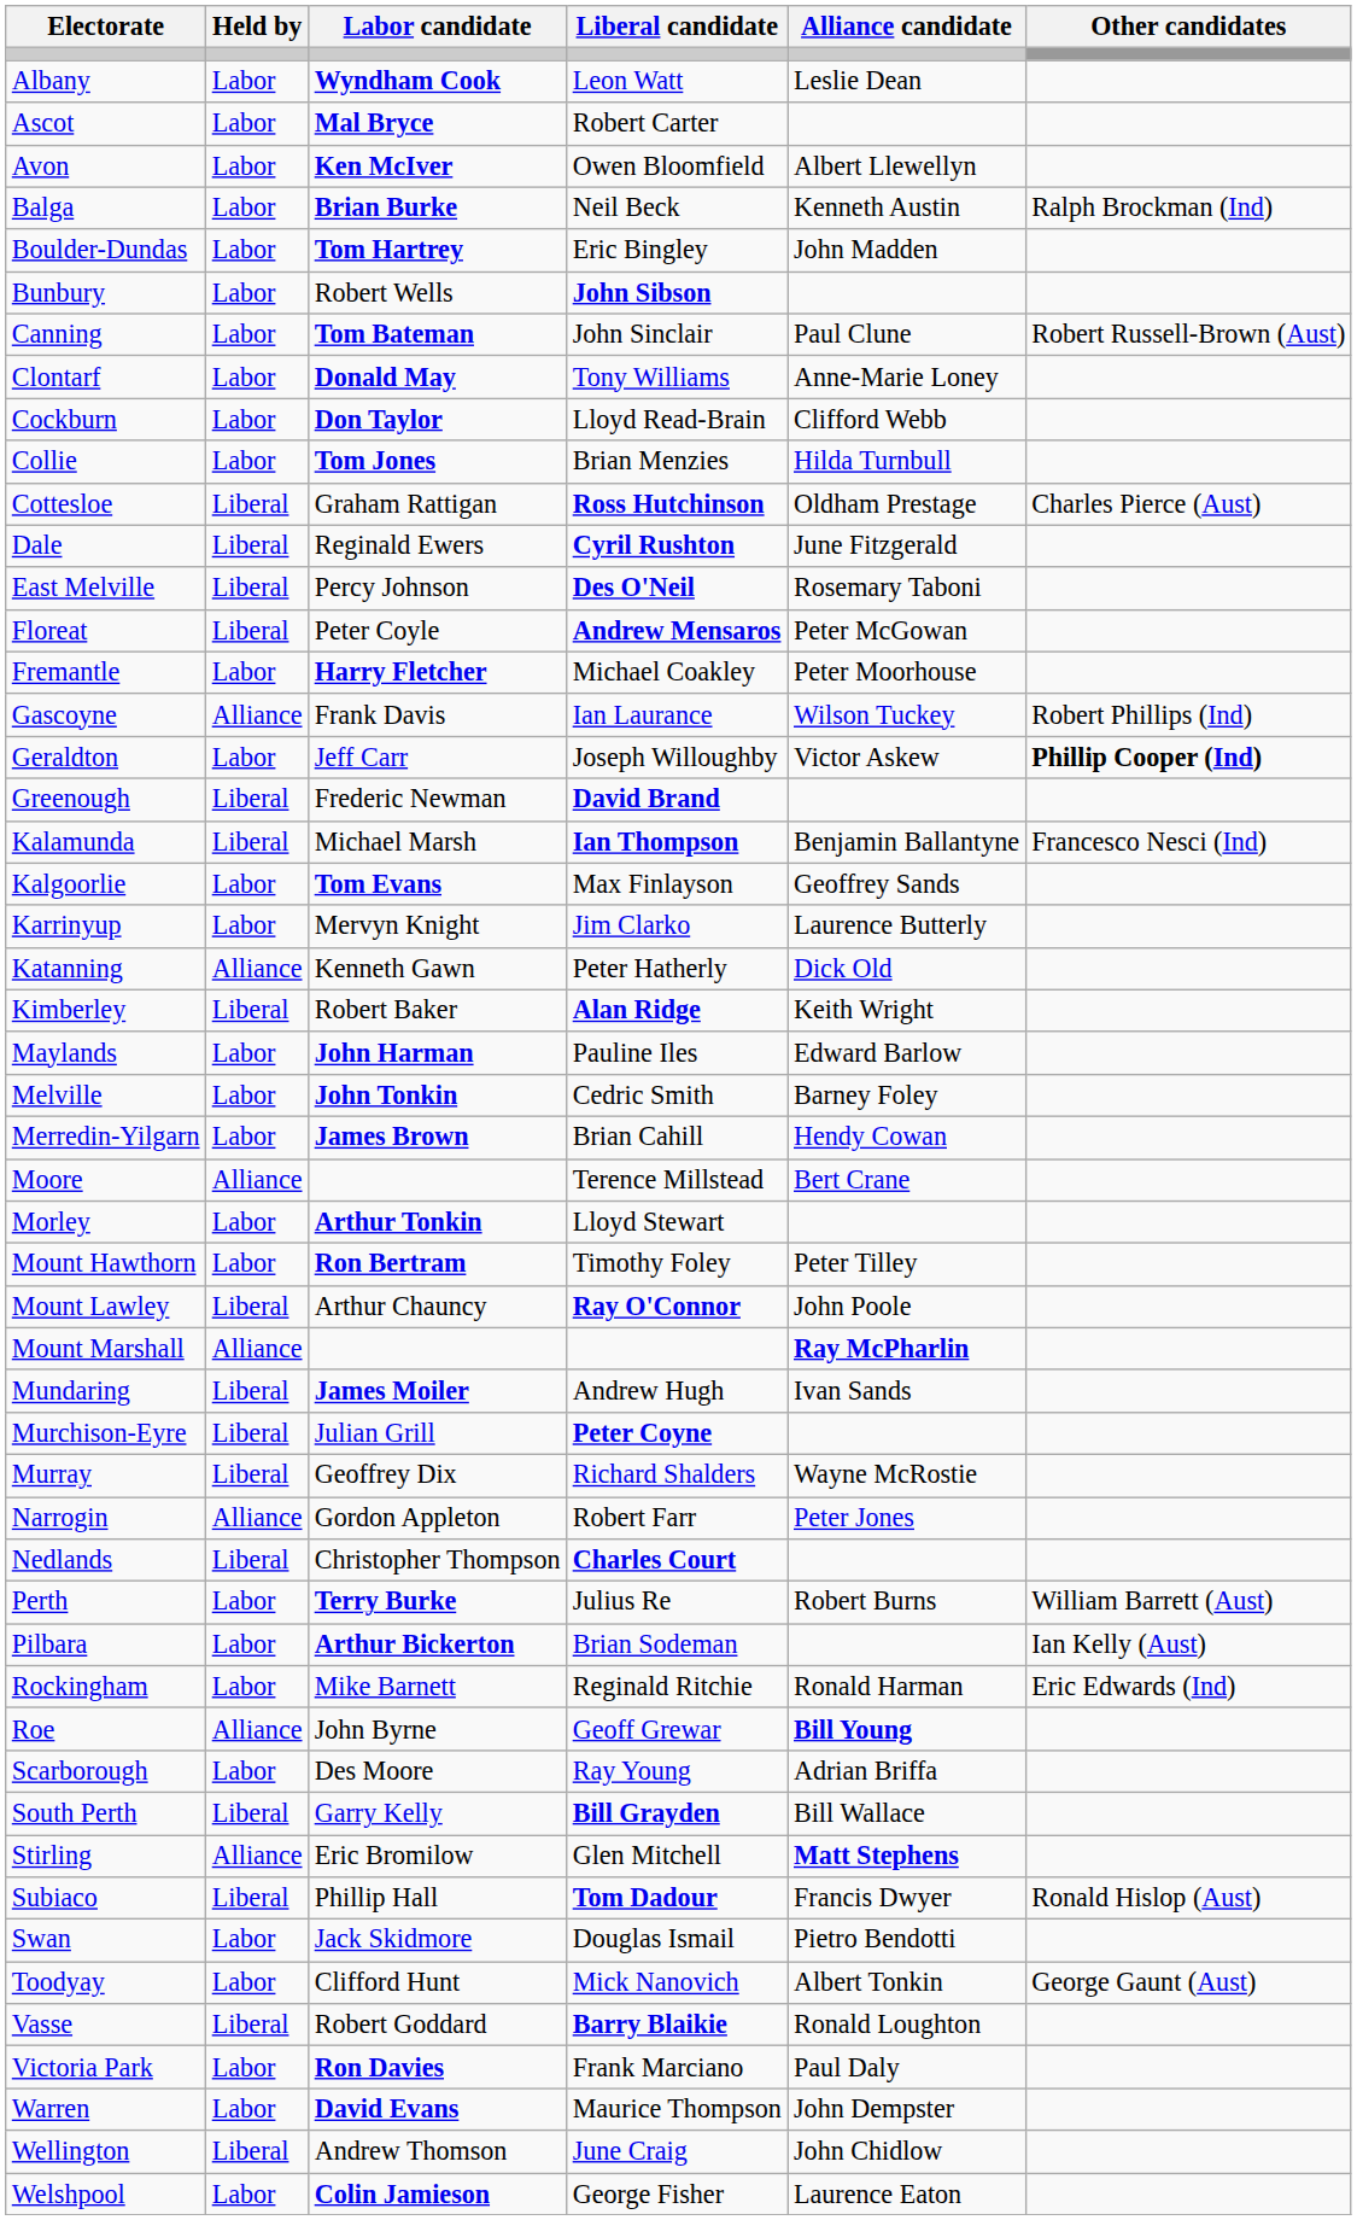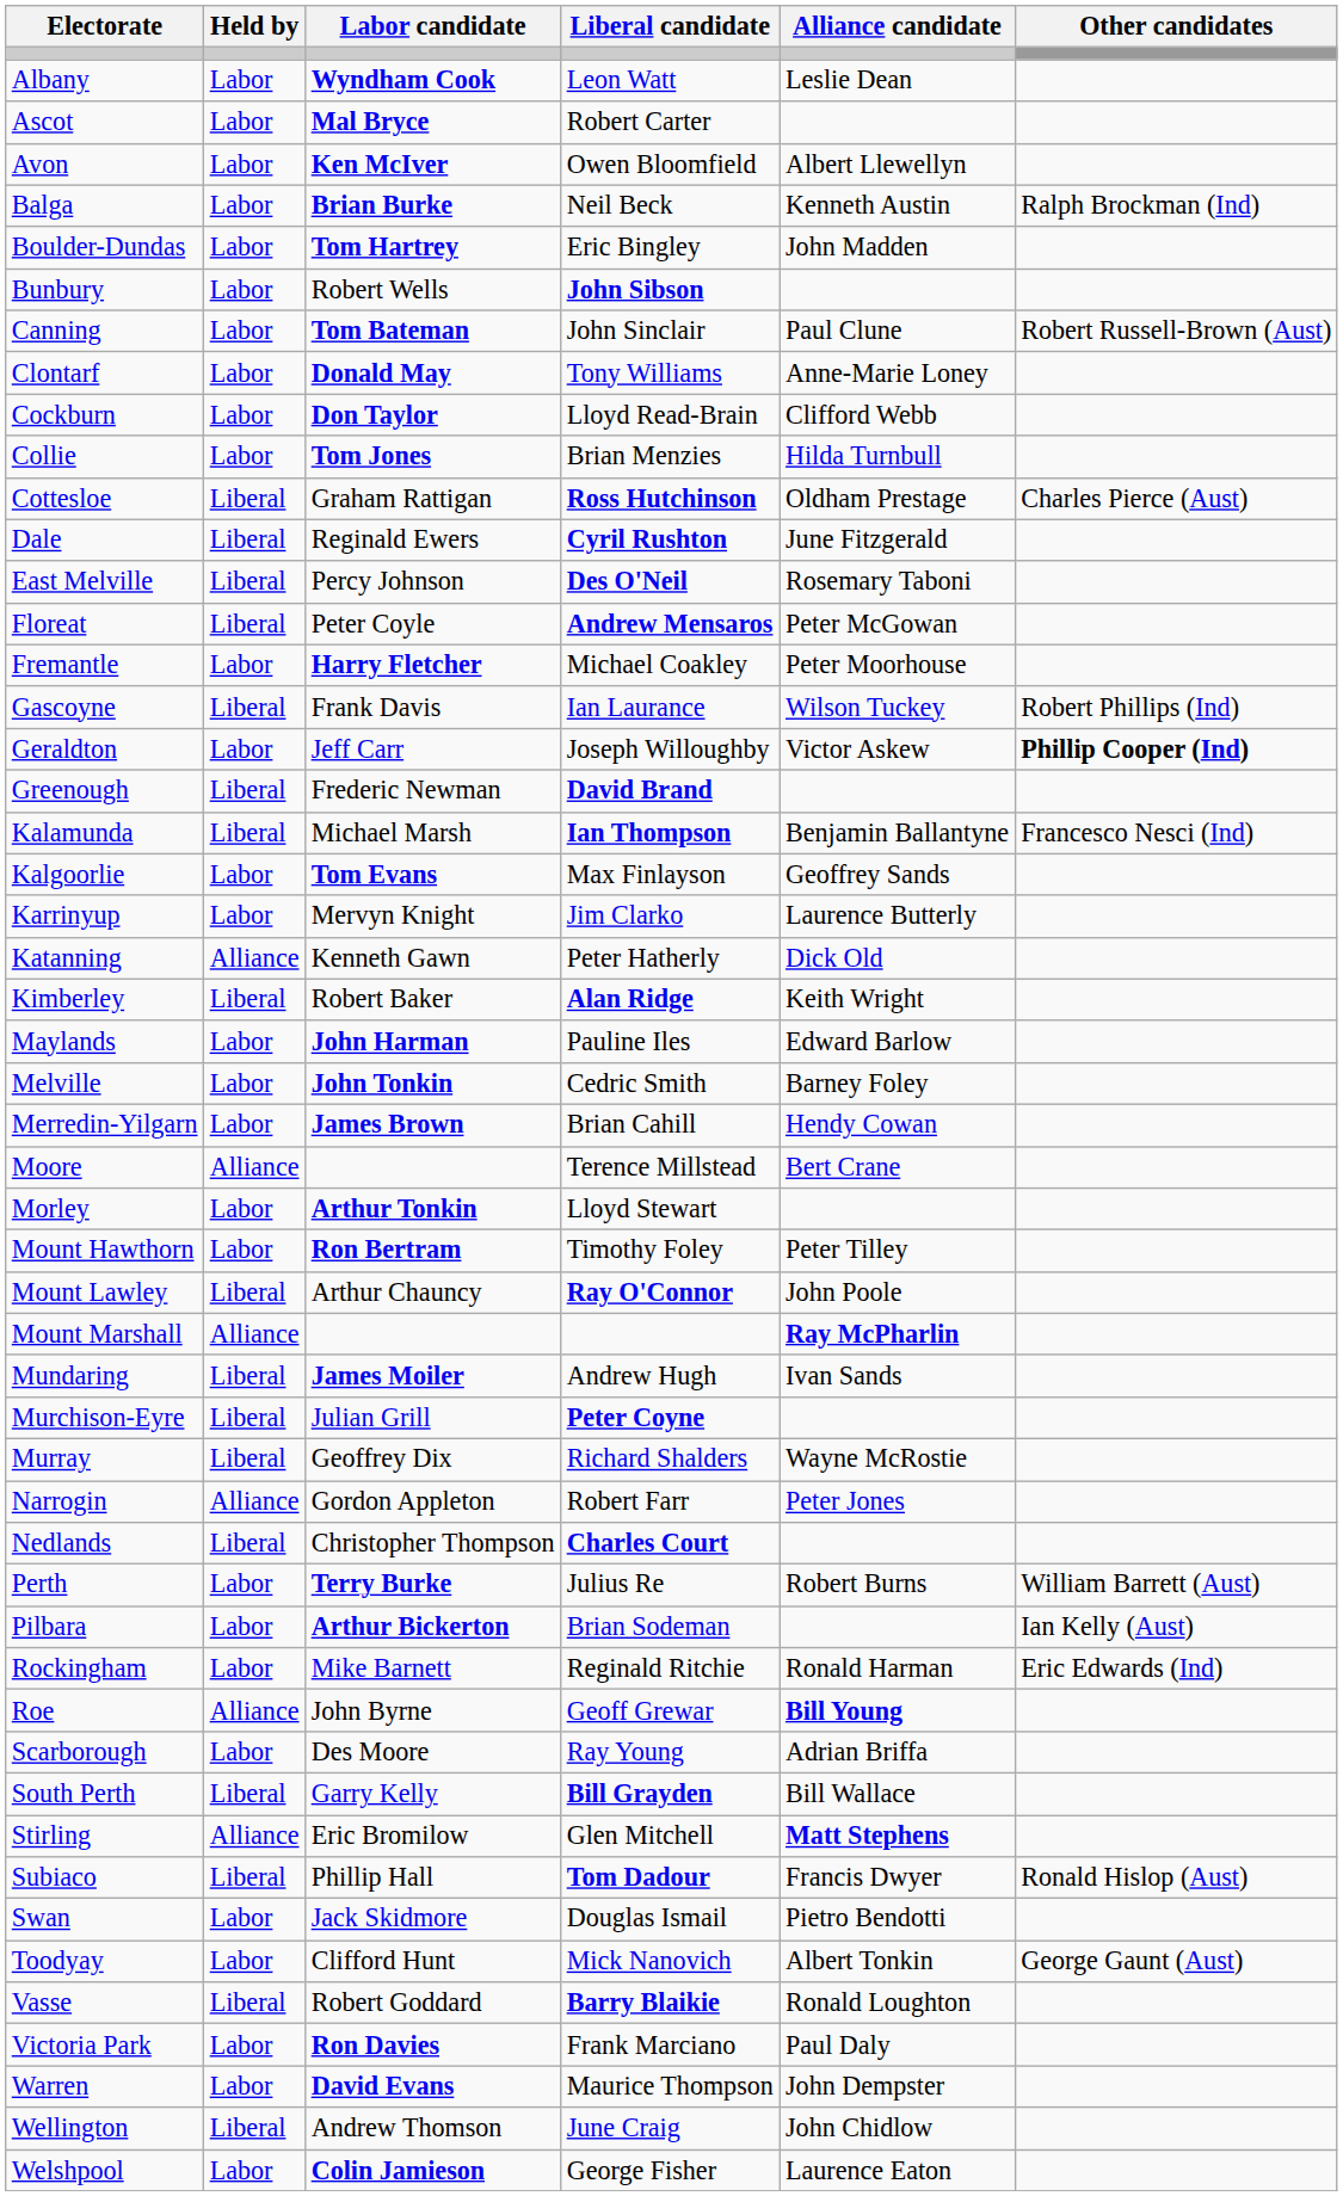 <table class="wikitable">
 <tr>
 <th>Electorate</th>
 <th>Held by</th>
 <th><a href='#'>Labor</a> candidate</th>
 <th><a href='#'>Liberal</a> candidate</th>
 <th><a href='#'>Alliance</a> candidate</th>
 <th>Other candidates</th>
 </tr>
 <tr bgcolor="#cccccc">
 <td></td>
 <td></td>
 <td></td>
 <td></td>
 <td></td>
 <td bgcolor="#999999"></td>
 </tr>
 <tr>
 <td><a href='#'>Albany</a></td>
 <td><a href='#'>Labor</a></td>
 <td><strong><a href='#'>Wyndham Cook</a></strong></td>
 <td><a href='#'>Leon Watt</a></td>
 <td>Leslie Dean</td>
 <td></td>
 </tr>
 <tr>
 <td><a href='#'>Ascot</a></td>
 <td><a href='#'>Labor</a></td>
 <td><strong><a href='#'>Mal Bryce</a></strong></td>
 <td>Robert Carter</td>
 <td></td>
 <td></td>
 </tr>
 <tr>
 <td><a href='#'>Avon</a></td>
 <td><a href='#'>Labor</a></td>
 <td><strong><a href='#'>Ken McIver</a></strong></td>
 <td>Owen Bloomfield</td>
 <td>Albert Llewellyn</td>
 <td></td>
 </tr>
 <tr>
 <td><a href='#'>Balga</a></td>
 <td><a href='#'>Labor</a></td>
 <td><strong><a href='#'>Brian Burke</a></strong></td>
 <td>Neil Beck</td>
 <td>Kenneth Austin</td>
 <td>Ralph Brockman (<a href='#'>Ind</a>)</td>
 </tr>
 <tr>
 <td><a href='#'>Boulder-Dundas</a></td>
 <td><a href='#'>Labor</a></td>
 <td><strong><a href='#'>Tom Hartrey</a></strong></td>
 <td>Eric Bingley</td>
 <td>John Madden</td>
 <td></td>
 </tr>
 <tr>
 <td><a href='#'>Bunbury</a></td>
 <td><a href='#'>Labor</a></td>
 <td>Robert Wells</td>
 <td><strong><a href='#'>John Sibson</a></strong></td>
 <td></td>
 <td></td>
 </tr>
 <tr>
 <td><a href='#'>Canning</a></td>
 <td><a href='#'>Labor</a></td>
 <td><strong><a href='#'>Tom Bateman</a></strong></td>
 <td>John Sinclair</td>
 <td>Paul Clune</td>
 <td>Robert Russell-Brown (<a href='#'>Aust</a>)</td>
 </tr>
 <tr>
 <td><a href='#'>Clontarf</a></td>
 <td><a href='#'>Labor</a></td>
 <td><strong><a href='#'>Donald May</a></strong></td>
 <td><a href='#'>Tony Williams</a></td>
 <td>Anne-Marie Loney</td>
 <td></td>
 </tr>
 <tr>
 <td><a href='#'>Cockburn</a></td>
 <td><a href='#'>Labor</a></td>
 <td><strong><a href='#'>Don Taylor</a></strong></td>
 <td>Lloyd Read-Brain</td>
 <td>Clifford Webb</td>
 <td></td>
 </tr>
 <tr>
 <td><a href='#'>Collie</a></td>
 <td><a href='#'>Labor</a></td>
 <td><strong><a href='#'>Tom Jones</a></strong></td>
 <td>Brian Menzies</td>
 <td><a href='#'>Hilda Turnbull</a></td>
 <td></td>
 </tr>
 <tr>
 <td><a href='#'>Cottesloe</a></td>
 <td><a href='#'>Liberal</a></td>
 <td>Graham Rattigan</td>
 <td><strong><a href='#'>Ross Hutchinson</a></strong></td>
 <td>Oldham Prestage</td>
 <td>Charles Pierce (<a href='#'>Aust</a>)</td>
 </tr>
 <tr>
 <td><a href='#'>Dale</a></td>
 <td><a href='#'>Liberal</a></td>
 <td>Reginald Ewers</td>
 <td><strong><a href='#'>Cyril Rushton</a></strong></td>
 <td>June Fitzgerald</td>
 <td></td>
 </tr>
 <tr>
 <td><a href='#'>East Melville</a></td>
 <td><a href='#'>Liberal</a></td>
 <td>Percy Johnson</td>
 <td><strong><a href='#'>Des O'Neil</a></strong></td>
 <td>Rosemary Taboni</td>
 <td></td>
 </tr>
 <tr>
 <td><a href='#'>Floreat</a></td>
 <td><a href='#'>Liberal</a></td>
 <td>Peter Coyle</td>
 <td><strong><a href='#'>Andrew Mensaros</a></strong></td>
 <td>Peter McGowan</td>
 <td></td>
 </tr>
 <tr>
 <td><a href='#'>Fremantle</a></td>
 <td><a href='#'>Labor</a></td>
 <td><strong><a href='#'>Harry Fletcher</a></strong></td>
 <td>Michael Coakley</td>
 <td>Peter Moorhouse</td>
 <td></td>
 </tr>
 <tr>
 <td><a href='#'>Gascoyne</a></td>
-<td><a href='#'>Alliance</a></td>
+<td><a href='#'>Liberal</a></td>
 <td>Frank Davis</td>
 <td><a href='#'>Ian Laurance</a></td>
 <td><a href='#'>Wilson Tuckey</a></td>
 <td>Robert Phillips (<a href='#'>Ind</a>)</td>
 </tr>
 <tr>
 <td><a href='#'>Geraldton</a></td>
 <td><a href='#'>Labor</a></td>
 <td><a href='#'>Jeff Carr</a></td>
 <td>Joseph Willoughby</td>
 <td>Victor Askew</td>
 <td><strong>Phillip Cooper (<a href='#'>Ind</a>)</strong></td>
 </tr>
 <tr>
 <td><a href='#'>Greenough</a></td>
 <td><a href='#'>Liberal</a></td>
 <td>Frederic Newman</td>
 <td><strong><a href='#'>David Brand</a></strong></td>
 <td></td>
 <td></td>
 </tr>
 <tr>
 <td><a href='#'>Kalamunda</a></td>
 <td><a href='#'>Liberal</a></td>
 <td>Michael Marsh</td>
 <td><strong><a href='#'>Ian Thompson</a></strong></td>
 <td>Benjamin Ballantyne</td>
 <td>Francesco Nesci (<a href='#'>Ind</a>)</td>
 </tr>
 <tr>
 <td><a href='#'>Kalgoorlie</a></td>
 <td><a href='#'>Labor</a></td>
 <td><strong><a href='#'>Tom Evans</a></strong></td>
 <td>Max Finlayson</td>
 <td>Geoffrey Sands</td>
 <td></td>
 </tr>
 <tr>
 <td><a href='#'>Karrinyup</a></td>
 <td><a href='#'>Labor</a></td>
 <td>Mervyn Knight</td>
 <td><a href='#'>Jim Clarko</a></td>
 <td>Laurence Butterly</td>
 <td></td>
 </tr>
 <tr>
 <td><a href='#'>Katanning</a></td>
 <td><a href='#'>Alliance</a></td>
 <td>Kenneth Gawn</td>
 <td>Peter Hatherly</td>
 <td><a href='#'>Dick Old</a></td>
 <td></td>
 </tr>
 <tr>
 <td><a href='#'>Kimberley</a></td>
 <td><a href='#'>Liberal</a></td>
 <td>Robert Baker</td>
 <td><strong><a href='#'>Alan Ridge</a></strong></td>
 <td>Keith Wright</td>
 <td></td>
 </tr>
 <tr>
 <td><a href='#'>Maylands</a></td>
 <td><a href='#'>Labor</a></td>
 <td><strong><a href='#'>John Harman</a></strong></td>
 <td>Pauline Iles</td>
 <td>Edward Barlow</td>
 <td></td>
 </tr>
 <tr>
 <td><a href='#'>Melville</a></td>
 <td><a href='#'>Labor</a></td>
 <td><strong><a href='#'>John Tonkin</a></strong></td>
 <td>Cedric Smith</td>
 <td>Barney Foley</td>
 <td></td>
 </tr>
 <tr>
 <td><a href='#'>Merredin-Yilgarn</a></td>
 <td><a href='#'>Labor</a></td>
 <td><strong><a href='#'>James Brown</a></strong></td>
 <td>Brian Cahill</td>
 <td><a href='#'>Hendy Cowan</a></td>
 <td></td>
 </tr>
 <tr>
 <td><a href='#'>Moore</a></td>
 <td><a href='#'>Alliance</a></td>
 <td></td>
 <td>Terence Millstead</td>
 <td><a href='#'>Bert Crane</a></td>
 <td></td>
 </tr>
 <tr>
 <td><a href='#'>Morley</a></td>
 <td><a href='#'>Labor</a></td>
 <td><strong><a href='#'>Arthur Tonkin</a></strong></td>
 <td>Lloyd Stewart</td>
 <td></td>
 <td></td>
 </tr>
 <tr>
 <td><a href='#'>Mount Hawthorn</a></td>
 <td><a href='#'>Labor</a></td>
 <td><strong><a href='#'>Ron Bertram</a></strong></td>
 <td>Timothy Foley</td>
 <td>Peter Tilley</td>
 <td></td>
 </tr>
 <tr>
 <td><a href='#'>Mount Lawley</a></td>
 <td><a href='#'>Liberal</a></td>
 <td>Arthur Chauncy</td>
 <td><strong><a href='#'>Ray O'Connor</a></strong></td>
 <td>John Poole</td>
 <td></td>
 </tr>
 <tr>
 <td><a href='#'>Mount Marshall</a></td>
 <td><a href='#'>Alliance</a></td>
 <td></td>
 <td></td>
 <td><strong><a href='#'>Ray McPharlin</a></strong></td>
 <td></td>
 </tr>
 <tr>
 <td><a href='#'>Mundaring</a></td>
 <td><a href='#'>Liberal</a></td>
 <td><strong><a href='#'>James Moiler</a></strong></td>
 <td>Andrew Hugh</td>
 <td>Ivan Sands</td>
 <td></td>
 </tr>
 <tr>
 <td><a href='#'>Murchison-Eyre</a></td>
 <td><a href='#'>Liberal</a></td>
 <td><a href='#'>Julian Grill</a></td>
 <td><strong><a href='#'>Peter Coyne</a></strong></td>
 <td></td>
 <td></td>
 </tr>
 <tr>
 <td><a href='#'>Murray</a></td>
 <td><a href='#'>Liberal</a></td>
 <td>Geoffrey Dix</td>
 <td><a href='#'>Richard Shalders</a></td>
 <td>Wayne McRostie</td>
 <td></td>
 </tr>
 <tr>
 <td><a href='#'>Narrogin</a></td>
 <td><a href='#'>Alliance</a></td>
 <td>Gordon Appleton</td>
 <td>Robert Farr</td>
 <td><a href='#'>Peter Jones</a></td>
 <td></td>
 </tr>
 <tr>
 <td><a href='#'>Nedlands</a></td>
 <td><a href='#'>Liberal</a></td>
 <td>Christopher Thompson</td>
 <td><strong><a href='#'>Charles Court</a></strong></td>
 <td></td>
 <td></td>
 </tr>
 <tr>
 <td><a href='#'>Perth</a></td>
 <td><a href='#'>Labor</a></td>
 <td><strong><a href='#'>Terry Burke</a></strong></td>
 <td>Julius Re</td>
 <td>Robert Burns</td>
 <td>William Barrett (<a href='#'>Aust</a>)</td>
 </tr>
 <tr>
 <td><a href='#'>Pilbara</a></td>
 <td><a href='#'>Labor</a></td>
 <td><strong><a href='#'>Arthur Bickerton</a></strong></td>
 <td><a href='#'>Brian Sodeman</a></td>
 <td></td>
 <td>Ian Kelly (<a href='#'>Aust</a>)</td>
 </tr>
 <tr>
 <td><a href='#'>Rockingham</a></td>
 <td><a href='#'>Labor</a></td>
 <td><a href='#'>Mike Barnett</a></td>
 <td>Reginald Ritchie</td>
 <td>Ronald Harman</td>
 <td>Eric Edwards (<a href='#'>Ind</a>)</td>
 </tr>
 <tr>
 <td><a href='#'>Roe</a></td>
 <td><a href='#'>Alliance</a></td>
 <td>John Byrne</td>
 <td><a href='#'>Geoff Grewar</a></td>
 <td><strong><a href='#'>Bill Young</a></strong></td>
 <td></td>
 </tr>
 <tr>
 <td><a href='#'>Scarborough</a></td>
 <td><a href='#'>Labor</a></td>
 <td>Des Moore</td>
 <td><a href='#'>Ray Young</a></td>
 <td>Adrian Briffa</td>
 <td></td>
 </tr>
 <tr>
 <td><a href='#'>South Perth</a></td>
 <td><a href='#'>Liberal</a></td>
 <td><a href='#'>Garry Kelly</a></td>
 <td><strong><a href='#'>Bill Grayden</a></strong></td>
 <td>Bill Wallace</td>
 <td></td>
 </tr>
 <tr>
 <td><a href='#'>Stirling</a></td>
 <td><a href='#'>Alliance</a></td>
 <td>Eric Bromilow</td>
 <td>Glen Mitchell</td>
 <td><strong><a href='#'>Matt Stephens</a></strong></td>
 <td></td>
 </tr>
 <tr>
 <td><a href='#'>Subiaco</a></td>
 <td><a href='#'>Liberal</a></td>
 <td>Phillip Hall</td>
 <td><strong><a href='#'>Tom Dadour</a></strong></td>
 <td>Francis Dwyer</td>
 <td>Ronald Hislop (<a href='#'>Aust</a>)</td>
 </tr>
 <tr>
 <td><a href='#'>Swan</a></td>
 <td><a href='#'>Labor</a></td>
 <td><a href='#'>Jack Skidmore</a></td>
 <td>Douglas Ismail</td>
 <td>Pietro Bendotti</td>
 <td></td>
 </tr>
 <tr>
 <td><a href='#'>Toodyay</a></td>
 <td><a href='#'>Labor</a></td>
 <td>Clifford Hunt</td>
 <td><a href='#'>Mick Nanovich</a></td>
 <td>Albert Tonkin</td>
 <td>George Gaunt (<a href='#'>Aust</a>)</td>
 </tr>
 <tr>
 <td><a href='#'>Vasse</a></td>
 <td><a href='#'>Liberal</a></td>
 <td>Robert Goddard</td>
 <td><strong><a href='#'>Barry Blaikie</a></strong></td>
 <td>Ronald Loughton</td>
 <td></td>
 </tr>
 <tr>
 <td><a href='#'>Victoria Park</a></td>
 <td><a href='#'>Labor</a></td>
 <td><strong><a href='#'>Ron Davies</a></strong></td>
 <td>Frank Marciano</td>
 <td>Paul Daly</td>
 <td></td>
 </tr>
 <tr>
 <td><a href='#'>Warren</a></td>
 <td><a href='#'>Labor</a></td>
 <td><strong><a href='#'>David Evans</a></strong></td>
 <td>Maurice Thompson</td>
 <td>John Dempster</td>
 <td></td>
 </tr>
 <tr>
 <td><a href='#'>Wellington</a></td>
 <td><a href='#'>Liberal</a></td>
 <td>Andrew Thomson</td>
 <td><a href='#'>June Craig</a></td>
 <td>John Chidlow</td>
 <td></td>
 </tr>
 <tr>
 <td><a href='#'>Welshpool</a></td>
 <td><a href='#'>Labor</a></td>
 <td><strong><a href='#'>Colin Jamieson</a></strong></td>
 <td>George Fisher</td>
 <td>Laurence Eaton</td>
 <td></td>
 </tr>
 <tr>
 </tr>
 </table>
